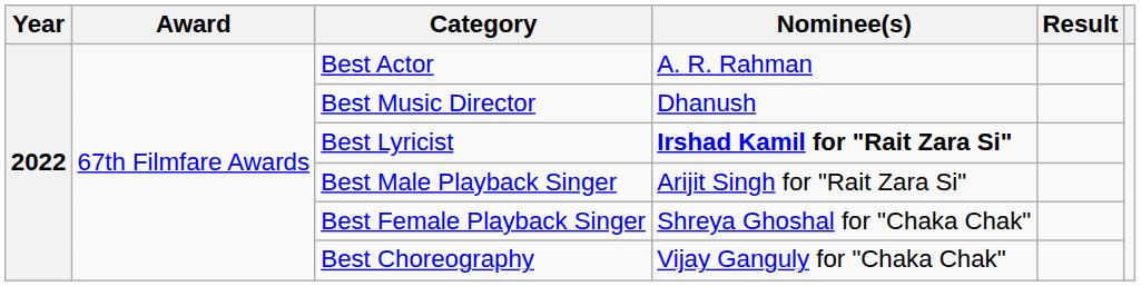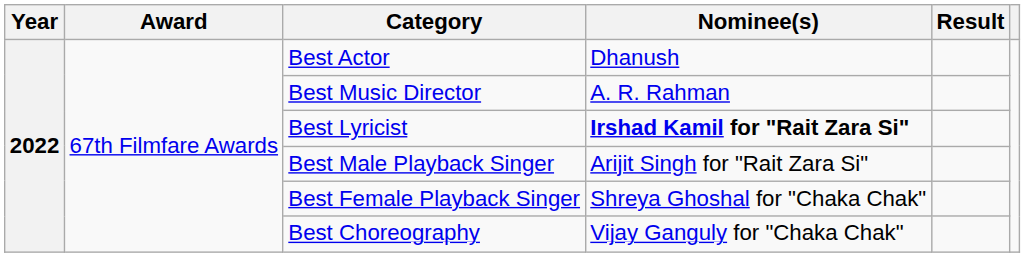 <table class="wikitable plainrowheaders sortable">
 <tr>
 <th scope="col">Year</th>
 <th scope="col">Award</th>
 <th scope="col">Category</th>
 <th scope="col">Nominee(s)</th>
 <th scope="col">Result</th>
 <th scope="col" class="unsortable"></th>
 </tr>
 <tr>
 <th scope="row" rowspan="6">2022</th>
 <td rowspan="6"><a href='#'>67th Filmfare Awards</a></td>
 <td><a href='#'>Best Actor</a></td>
-<td><a href='#'>A. R. Rahman</a></td>
+<td><a href='#'>Dhanush</a></td>
 <td></td>
 <td rowspan="6"></td>
 </tr>
 <tr>
 <td><a href='#'>Best Music Director</a></td>
-<td><a href='#'>Dhanush</a></td>
+<td><a href='#'>A. R. Rahman</a></td>
 <td></td>
 </tr>
 <tr>
 <td><a href='#'>Best Lyricist</a></td>
 <td><strong><a href='#'>Irshad Kamil</a> for "Rait Zara Si"</strong></td>
 <td></td>
 </tr>
 <tr>
 <td><a href='#'>Best Male Playback Singer</a></td>
 <td><a href='#'>Arijit Singh</a> for "Rait Zara Si"</td>
 <td></td>
 </tr>
 <tr>
 <td><a href='#'>Best Female Playback Singer</a></td>
 <td><a href='#'>Shreya Ghoshal</a> for "Chaka Chak"</td>
 <td></td>
 </tr>
 <tr>
 <td><a href='#'>Best Choreography</a></td>
 <td><a href='#'>Vijay Ganguly</a> for "Chaka Chak"</td>
 <td></td>
 </tr>
 </table>
